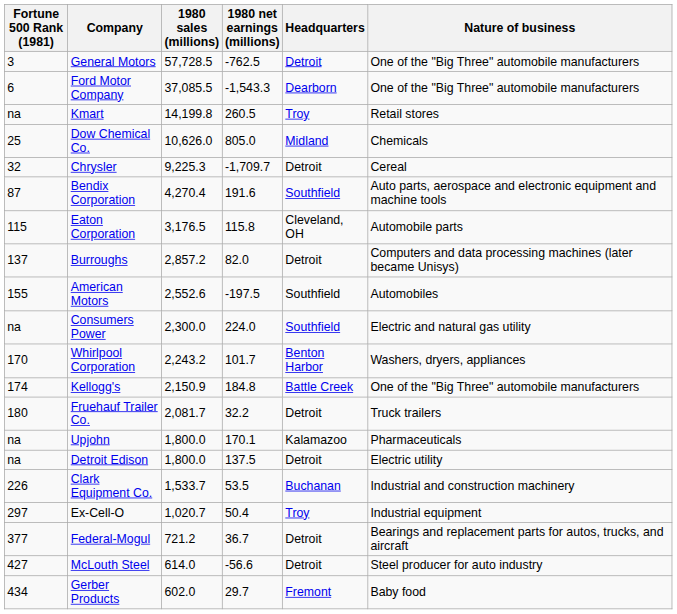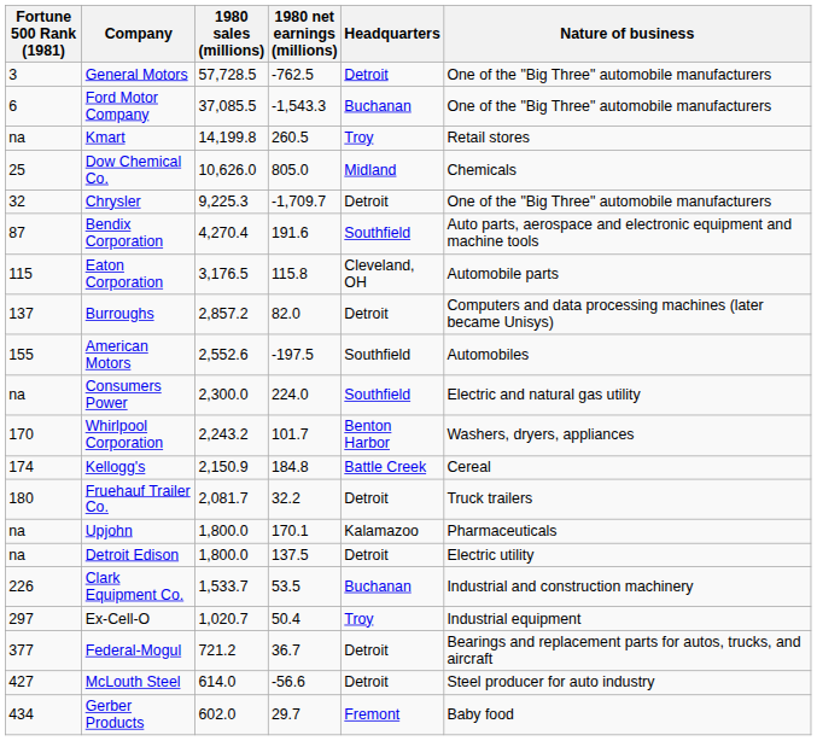 <table class="wikitable sortable">
 <tr>
 <th bgcolor="#DDDDFF" width="10%">Fortune 500 Rank (1981)</th>
 <th bgcolor="#DDDDFF" width="15%">Company</th>
 <th bgcolor="#DDDDFF" width="5%">1980 sales (millions)</th>
 <th bgcolor="#DDDDFF" width="5%">1980 net earnings (millions)</th>
 <th bgcolor="#DDDDFF" width="11%">Headquarters</th>
 <th bgcolor="#DDDDFF" width="60%">Nature of business</th>
 </tr>
 <tr align="left">
 <td>3</td>
 <td><a href='#'>General Motors</a></td>
 <td>57,728.5</td>
 <td>-762.5</td>
 <td><a href='#'>Detroit</a></td>
 <td>One of the "Big Three" automobile manufacturers</td>
 </tr>
 <tr align="left">
 <td>6</td>
 <td><a href='#'>Ford Motor Company</a></td>
 <td>37,085.5</td>
 <td>-1,543.3</td>
-<td><a href='#'>Dearborn</a></td>
+<td><a href='#'>Buchanan</a></td>
 <td>One of the "Big Three" automobile manufacturers</td>
 </tr>
 <tr align="left">
 <td>na</td>
 <td><a href='#'>Kmart</a></td>
 <td>14,199.8</td>
 <td>260.5</td>
 <td><a href='#'>Troy</a></td>
 <td>Retail stores</td>
 </tr>
 <tr align="left">
 <td>25</td>
 <td><a href='#'>Dow Chemical Co.</a></td>
 <td>10,626.0</td>
 <td>805.0</td>
 <td><a href='#'>Midland</a></td>
 <td>Chemicals</td>
 </tr>
 <tr align="left">
 <td>32</td>
 <td><a href='#'>Chrysler</a></td>
 <td>9,225.3</td>
 <td>-1,709.7</td>
 <td>Detroit</td>
-<td>Cereal</td>
+<td>One of the "Big Three" automobile manufacturers</td>
 </tr>
 <tr align="left">
 <td>87</td>
 <td><a href='#'>Bendix Corporation</a></td>
 <td>4,270.4</td>
 <td>191.6</td>
 <td><a href='#'>Southfield</a></td>
 <td>Auto parts, aerospace and electronic equipment and machine tools</td>
 </tr>
 <tr align="left">
 <td>115</td>
 <td><a href='#'>Eaton Corporation</a></td>
 <td>3,176.5</td>
 <td>115.8</td>
 <td>Cleveland, OH</td>
 <td>Automobile parts</td>
 </tr>
 <tr align="left">
 <td>137</td>
 <td><a href='#'>Burroughs</a></td>
 <td>2,857.2</td>
 <td>82.0</td>
 <td>Detroit</td>
 <td>Computers and data processing machines (later became Unisys)</td>
 </tr>
 <tr align="left">
 <td>155</td>
 <td><a href='#'>American Motors</a></td>
 <td>2,552.6</td>
 <td>-197.5</td>
 <td>Southfield</td>
 <td>Automobiles</td>
 </tr>
 <tr align="left">
 <td>na</td>
 <td><a href='#'>Consumers Power</a></td>
 <td>2,300.0</td>
 <td>224.0</td>
 <td><a href='#'>Southfield</a></td>
 <td>Electric and natural gas utility</td>
 </tr>
 <tr align="left">
 <td>170</td>
 <td><a href='#'>Whirlpool Corporation</a></td>
 <td>2,243.2</td>
 <td>101.7</td>
 <td><a href='#'>Benton Harbor</a></td>
 <td>Washers, dryers, appliances</td>
 </tr>
 <tr align="left">
 <td>174</td>
 <td><a href='#'>Kellogg's</a></td>
 <td>2,150.9</td>
 <td>184.8</td>
 <td><a href='#'>Battle Creek</a></td>
-<td>One of the "Big Three" automobile manufacturers</td>
+<td>Cereal</td>
 </tr>
 <tr align="left">
 <td>180</td>
 <td><a href='#'>Fruehauf Trailer Co.</a></td>
 <td>2,081.7</td>
 <td>32.2</td>
 <td>Detroit</td>
 <td>Truck trailers</td>
 </tr>
 <tr align="left">
 <td>na</td>
 <td><a href='#'>Upjohn</a></td>
 <td>1,800.0</td>
 <td>170.1</td>
 <td>Kalamazoo</td>
 <td>Pharmaceuticals</td>
 </tr>
 <tr align="left">
 <td>na</td>
 <td><a href='#'>Detroit Edison</a></td>
 <td>1,800.0</td>
 <td>137.5</td>
 <td>Detroit</td>
 <td>Electric utility</td>
 </tr>
 <tr align="left">
 <td>226</td>
 <td><a href='#'>Clark Equipment Co.</a></td>
 <td>1,533.7</td>
 <td>53.5</td>
 <td><a href='#'>Buchanan</a></td>
 <td>Industrial and construction machinery</td>
 </tr>
 <tr align="left">
 <td>297</td>
 <td>Ex-Cell-O</td>
 <td>1,020.7</td>
 <td>50.4</td>
 <td><a href='#'>Troy</a></td>
 <td>Industrial equipment</td>
 </tr>
 <tr align="left">
 <td>377</td>
 <td><a href='#'>Federal-Mogul</a></td>
 <td>721.2</td>
 <td>36.7</td>
 <td>Detroit</td>
 <td>Bearings and replacement parts for autos, trucks, and aircraft</td>
 </tr>
 <tr align="left">
 <td>427</td>
 <td><a href='#'>McLouth Steel</a></td>
 <td>614.0</td>
 <td>-56.6</td>
 <td>Detroit</td>
 <td>Steel producer for auto industry</td>
 </tr>
 <tr align="left">
 <td>434</td>
 <td><a href='#'>Gerber Products</a></td>
 <td>602.0</td>
 <td>29.7</td>
 <td><a href='#'>Fremont</a></td>
 <td>Baby food</td>
 </tr>
 </table>
